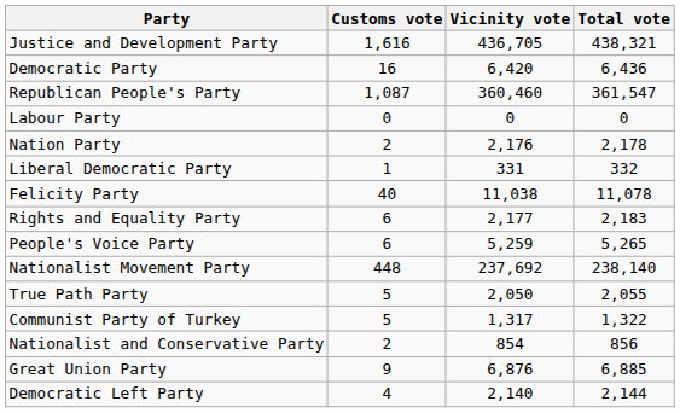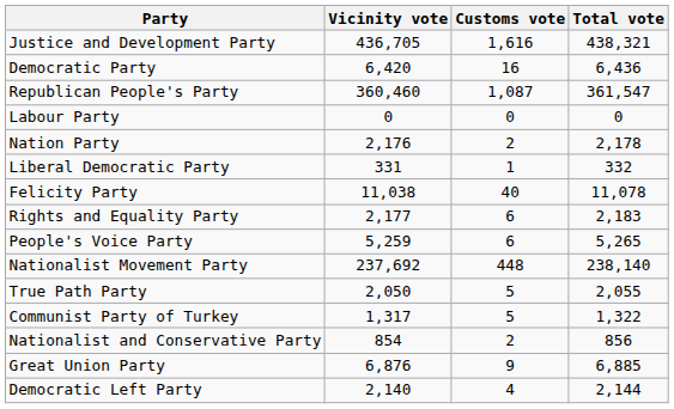 <table class="wikitable sortable">
 <tr>
 <th style="text-align:center;">Party</th>
+<th style="text-align:center;">Vicinity vote</th>
 <th style="text-align:center;">Customs vote</th>
-<th style="text-align:center;">Vicinity vote</th>
 <th style="text-align:center;">Total vote</th>
 </tr>
 <tr>
 <td>Justice and Development Party</td>
+<td style="text-align:center;">436,705</td>
 <td style="text-align:center;">1,616</td>
-<td style="text-align:center;">436,705</td>
 <td style="text-align:center;">438,321</td>
 </tr>
 <tr>
 <td>Democratic Party</td>
+<td style="text-align:center;">6,420</td>
 <td style="text-align:center;">16</td>
-<td style="text-align:center;">6,420</td>
 <td style="text-align:center;">6,436</td>
 </tr>
 <tr>
 <td>Republican People's Party</td>
+<td style="text-align:center;">360,460</td>
 <td style="text-align:center;">1,087</td>
-<td style="text-align:center;">360,460</td>
 <td style="text-align:center;">361,547</td>
 </tr>
 <tr>
 <td>Labour Party</td>
 <td style="text-align:center;">0</td>
 <td style="text-align:center;">0</td>
 <td style="text-align:center;">0</td>
 </tr>
 <tr>
 <td>Nation Party</td>
+<td style="text-align:center;">2,176</td>
 <td style="text-align:center;">2</td>
-<td style="text-align:center;">2,176</td>
 <td style="text-align:center;">2,178</td>
 </tr>
 <tr>
 <td>Liberal Democratic Party</td>
+<td style="text-align:center;">331</td>
 <td style="text-align:center;">1</td>
-<td style="text-align:center;">331</td>
 <td style="text-align:center;">332</td>
 </tr>
 <tr>
 <td>Felicity Party</td>
+<td style="text-align:center;">11,038</td>
 <td style="text-align:center;">40</td>
-<td style="text-align:center;">11,038</td>
 <td style="text-align:center;">11,078</td>
 </tr>
 <tr>
 <td>Rights and Equality Party</td>
+<td style="text-align:center;">2,177</td>
 <td style="text-align:center;">6</td>
-<td style="text-align:center;">2,177</td>
 <td style="text-align:center;">2,183</td>
 </tr>
 <tr>
 <td>People's Voice Party</td>
+<td style="text-align:center;">5,259</td>
 <td style="text-align:center;">6</td>
-<td style="text-align:center;">5,259</td>
 <td style="text-align:center;">5,265</td>
 </tr>
 <tr>
 <td>Nationalist Movement Party</td>
+<td style="text-align:center;">237,692</td>
 <td style="text-align:center;">448</td>
-<td style="text-align:center;">237,692</td>
 <td style="text-align:center;">238,140</td>
 </tr>
 <tr>
 <td>True Path Party</td>
+<td style="text-align:center;">2,050</td>
 <td style="text-align:center;">5</td>
-<td style="text-align:center;">2,050</td>
 <td style="text-align:center;">2,055</td>
 </tr>
 <tr>
 <td>Communist Party of Turkey</td>
+<td style="text-align:center;">1,317</td>
 <td style="text-align:center;">5</td>
-<td style="text-align:center;">1,317</td>
 <td style="text-align:center;">1,322</td>
 </tr>
 <tr>
 <td>Nationalist and Conservative Party</td>
+<td style="text-align:center;">854</td>
 <td style="text-align:center;">2</td>
-<td style="text-align:center;">854</td>
 <td style="text-align:center;">856</td>
 </tr>
 <tr>
 <td>Great Union Party</td>
+<td style="text-align:center;">6,876</td>
 <td style="text-align:center;">9</td>
-<td style="text-align:center;">6,876</td>
 <td style="text-align:center;">6,885</td>
 </tr>
 <tr>
 <td>Democratic Left Party</td>
+<td style="text-align:center;">2,140</td>
 <td style="text-align:center;">4</td>
-<td style="text-align:center;">2,140</td>
 <td style="text-align:center;">2,144</td>
 </tr>
 </table>
